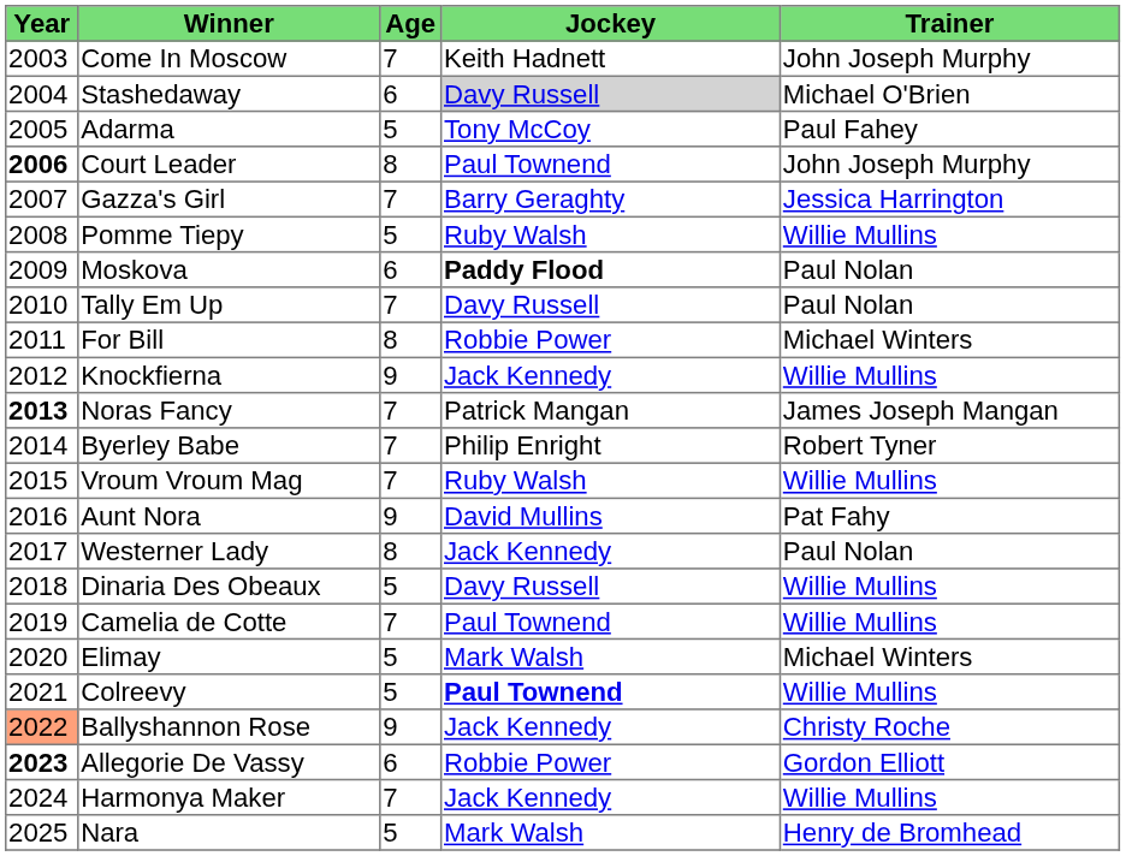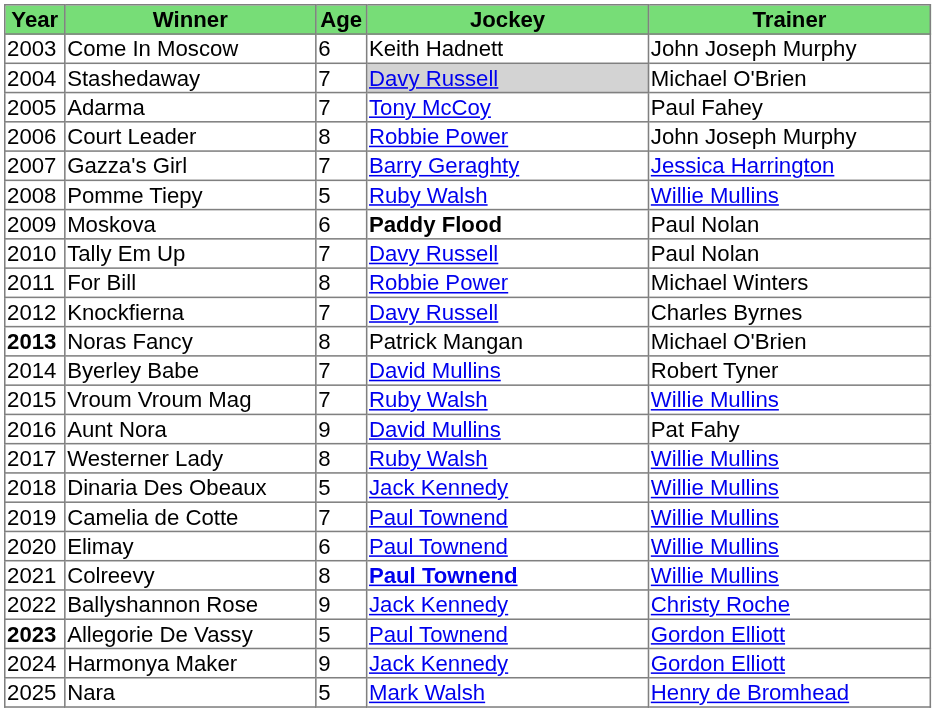 <table class = "sortable" | border="1" style="border-collapse: collapse; font-size:90%">
 <tr bgcolor="#77dd77" align="center">
 <th style="width:36px"><strong>Year</strong></th>
 <th style="width:160px"><strong>Winner</strong></th>
 <th style="width:30px"><strong>Age</strong></th>
 <th style="width:180px"><strong>Jockey</strong></th>
 <th style="width:180px"><strong>Trainer</strong></th>
 </tr>
 <tr>
 <td>2003</td>
 <td>Come In Moscow</td>
-<td>7</td>
+<td>6</td>
 <td>Keith Hadnett</td>
 <td>John Joseph Murphy</td>
 </tr>
 <tr>
 <td>2004</td>
 <td>Stashedaway</td>
-<td>6</td>
+<td>7</td>
 <td style="background: lightgrey;"><a href='#'>Davy Russell</a></td>
 <td>Michael O'Brien</td>
 </tr>
 <tr>
 <td>2005</td>
 <td>Adarma</td>
-<td>5</td>
+<td>7</td>
 <td><a href='#'>Tony McCoy</a></td>
 <td>Paul Fahey</td>
 </tr>
 <tr>
-<td><strong>2006</strong></td>
+<td>2006</td>
 <td>Court Leader</td>
 <td>8</td>
-<td><a href='#'>Paul Townend</a></td>
+<td><a href='#'>Robbie Power</a></td>
 <td>John Joseph Murphy</td>
 </tr>
 <tr>
 <td>2007</td>
 <td>Gazza's Girl</td>
 <td>7</td>
 <td><a href='#'>Barry Geraghty</a></td>
 <td><a href='#'>Jessica Harrington</a></td>
 </tr>
 <tr>
 <td>2008</td>
 <td>Pomme Tiepy</td>
 <td>5</td>
 <td><a href='#'>Ruby Walsh</a></td>
 <td><a href='#'>Willie Mullins</a></td>
 </tr>
 <tr>
 <td>2009</td>
 <td>Moskova</td>
 <td>6</td>
 <td><strong>Paddy Flood</strong></td>
 <td>Paul Nolan</td>
 </tr>
 <tr>
 <td>2010</td>
 <td>Tally Em Up</td>
 <td>7</td>
 <td><a href='#'>Davy Russell</a></td>
 <td>Paul Nolan</td>
 </tr>
 <tr>
 <td>2011</td>
 <td>For Bill</td>
 <td>8</td>
 <td><a href='#'>Robbie Power</a></td>
 <td>Michael Winters</td>
 </tr>
 <tr>
 <td>2012</td>
 <td>Knockfierna</td>
-<td>9</td>
-<td><a href='#'>Jack Kennedy</a></td>
-<td><a href='#'>Willie Mullins</a></td>
+<td>7</td>
+<td><a href='#'>Davy Russell</a></td>
+<td>Charles Byrnes</td>
 </tr>
 <tr>
 <td><strong>2013</strong></td>
 <td>Noras Fancy</td>
-<td>7</td>
+<td>8</td>
 <td>Patrick Mangan</td>
-<td>James Joseph Mangan</td>
+<td>Michael O'Brien</td>
 </tr>
 <tr>
 <td>2014</td>
 <td>Byerley Babe</td>
 <td>7</td>
-<td>Philip Enright</td>
+<td><a href='#'>David Mullins</a></td>
 <td>Robert Tyner</td>
 </tr>
 <tr>
 <td>2015</td>
 <td>Vroum Vroum Mag</td>
 <td>7</td>
 <td><a href='#'>Ruby Walsh</a></td>
 <td><a href='#'>Willie Mullins</a></td>
 </tr>
 <tr>
 <td>2016</td>
 <td>Aunt Nora</td>
 <td>9</td>
 <td><a href='#'>David Mullins</a></td>
 <td>Pat Fahy</td>
 </tr>
 <tr>
 <td>2017</td>
 <td>Westerner Lady</td>
 <td>8</td>
-<td><a href='#'>Jack Kennedy</a></td>
-<td>Paul Nolan</td>
+<td><a href='#'>Ruby Walsh</a></td>
+<td><a href='#'>Willie Mullins</a></td>
 </tr>
 <tr>
 <td>2018</td>
 <td>Dinaria Des Obeaux</td>
 <td>5</td>
-<td><a href='#'>Davy Russell</a></td>
+<td><a href='#'>Jack Kennedy</a></td>
 <td><a href='#'>Willie Mullins</a></td>
 </tr>
 <tr>
 <td>2019</td>
 <td>Camelia de Cotte</td>
 <td>7</td>
 <td><a href='#'>Paul Townend</a></td>
 <td><a href='#'>Willie Mullins</a></td>
 </tr>
 <tr>
 <td>2020</td>
 <td>Elimay</td>
-<td>5</td>
-<td><a href='#'>Mark Walsh</a></td>
-<td>Michael Winters</td>
+<td>6</td>
+<td><a href='#'>Paul Townend</a></td>
+<td><a href='#'>Willie Mullins</a></td>
 </tr>
 <tr>
 <td>2021</td>
 <td>Colreevy</td>
-<td>5</td>
+<td>8</td>
 <td><strong><a href='#'>Paul Townend</a></strong></td>
 <td><a href='#'>Willie Mullins</a></td>
 </tr>
 <tr>
-<td style="background: lightsalmon;">2022</td>
+<td>2022</td>
 <td>Ballyshannon Rose</td>
 <td>9</td>
 <td><a href='#'>Jack Kennedy</a></td>
 <td><a href='#'>Christy Roche</a></td>
 </tr>
 <tr>
 <td><strong>2023</strong></td>
 <td>Allegorie De Vassy</td>
-<td>6</td>
-<td><a href='#'>Robbie Power</a></td>
+<td>5</td>
+<td><a href='#'>Paul Townend</a></td>
 <td><a href='#'>Gordon Elliott</a></td>
 </tr>
 <tr>
 <td>2024</td>
 <td>Harmonya Maker</td>
-<td>7</td>
+<td>9</td>
 <td><a href='#'>Jack Kennedy</a></td>
-<td><a href='#'>Willie Mullins</a></td>
+<td><a href='#'>Gordon Elliott</a></td>
 </tr>
 <tr>
 <td>2025</td>
 <td>Nara</td>
 <td>5</td>
 <td><a href='#'>Mark Walsh</a></td>
 <td><a href='#'>Henry de Bromhead</a></td>
 </tr>
 </table>
